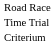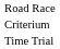 <table>
 <tr>
 <td>Road Race</td>
+<td></td>
+<td></td>
+<td></td>
+</tr>
+<tr>
+<td>Criterium</td>
 <td></td>
 <td></td>
 <td></td>
 </tr>
 <tr>
 <td>Time Trial</td>
 <td></td>
 <td></td>
 <td></td>
 </tr>
 <tr>
-<td>Criterium</td>
-<td></td>
-<td></td>
-<td></td>
-</tr>
-<tr>
 </tr>
 </table>
